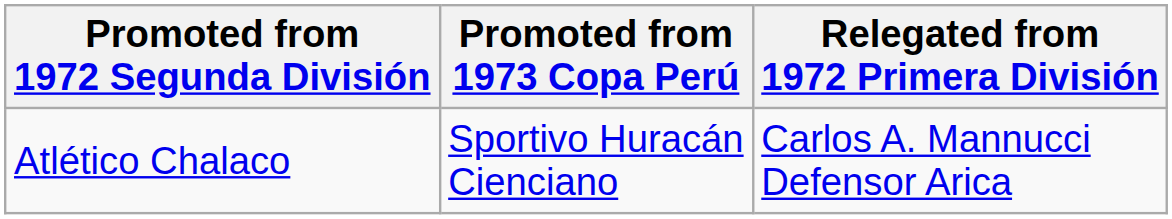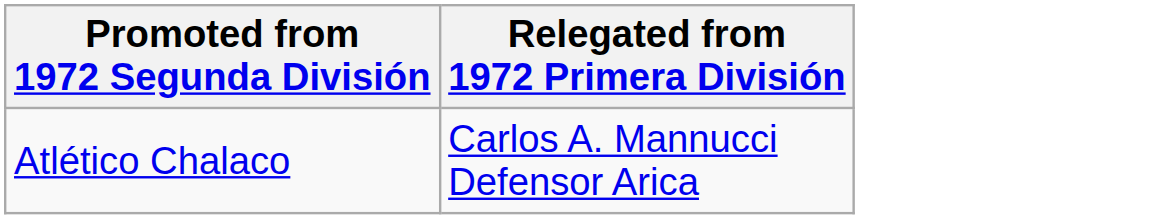 <table class="wikitable">
 <tr>
 <th>Promoted from<br><a href='#'>1972 Segunda División</a></th>
-<th>Promoted from<br><a href='#'>1973 Copa Perú</a></th>
 <th>Relegated from<br><a href='#'>1972 Primera División</a></th>
 </tr>
 <tr>
 <td> <a href='#'>Atlético Chalaco</a> </td>
-<td> <a href='#'>Sportivo Huracán</a> <br> <a href='#'>Cienciano</a> </td>
 <td> <a href='#'>Carlos A. Mannucci</a> <br> <a href='#'>Defensor Arica</a> </td>
 </tr>
 </table>
